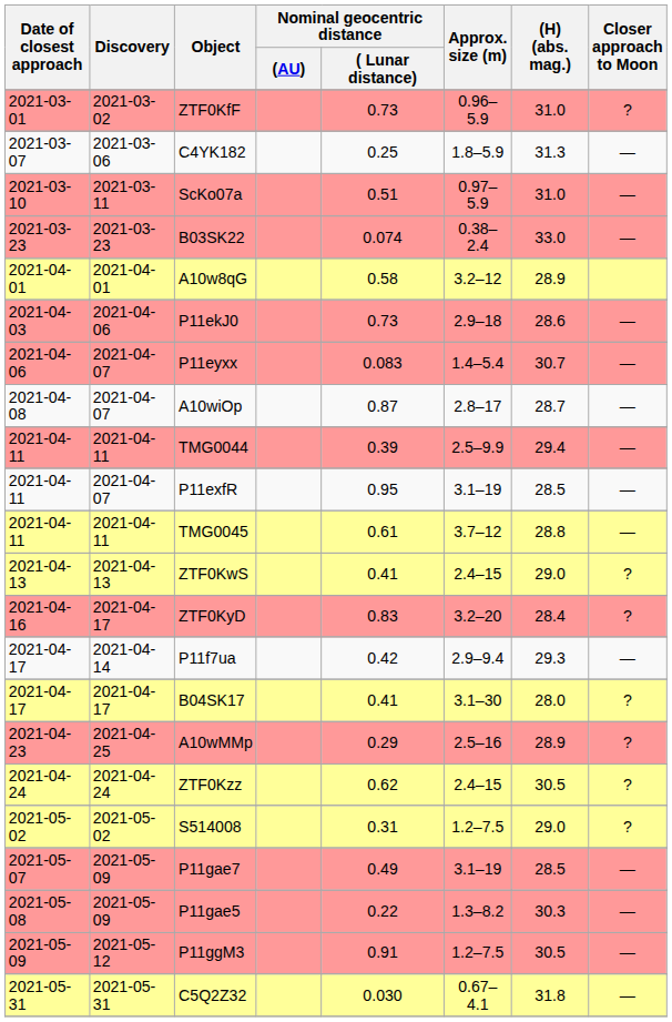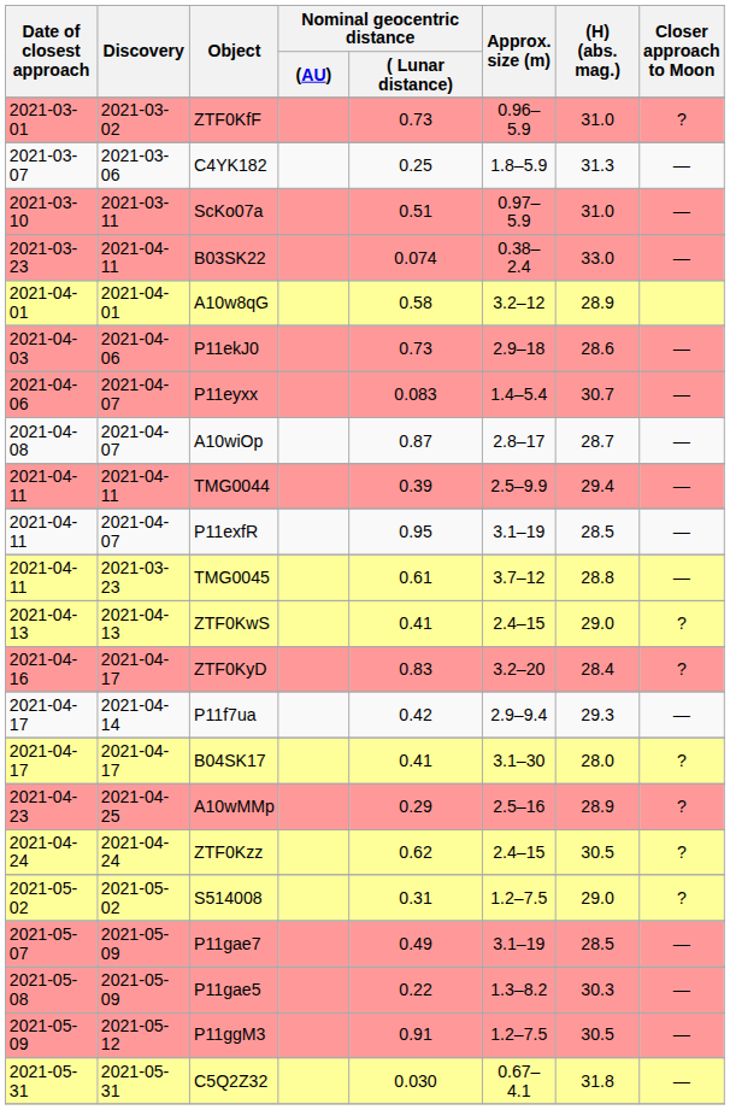 <table class="wikitable sortable" style="font-size: 0.9em;">
 <tr>
 <th rowspan=2>Date of<br>closest<br>approach</th>
 <th rowspan=2>Discovery</th>
 <th rowspan=2>Object</th>
 <th colspan=2>Nominal geocentric distance</th>
 <th rowspan=2 data-sort-type="number">Approx.<br>size (m)</th>
 <th rowspan=2>(H)<br>(abs. mag.)</th>
 <th rowspan=2>Closer<br>approach<br>to Moon<br></th>
 </tr>
 <tr>
 <th data-sort-type="number">(<a href='#'>AU</a>)</th>
 <th data-sort-type="number">( Lunar<br>distance)<br></th>
 </tr>
 <tr>
 </tr>
 <tr bgcolor="#ff9999">
 <td>2021-03-01</td>
 <td>2021-03-02</td>
 <td>ZTF0KfF</td>
 <td></td>
 <td align=center>0.73</td>
 <td align=center>0.96–5.9</td>
 <td align=center>31.0</td>
 <td align=center>?</td>
 </tr>
 <tr>
 </tr>
 <tr>
 <td>2021-03-07</td>
 <td>2021-03-06</td>
 <td>C4YK182</td>
 <td></td>
 <td align=center>0.25</td>
 <td align=center>1.8–5.9</td>
 <td align=center>31.3</td>
 <td align=center>—</td>
 </tr>
 <tr>
 </tr>
 <tr bgcolor="#ff9999">
 <td>2021-03-10</td>
 <td>2021-03-11</td>
 <td>ScKo07a</td>
 <td></td>
 <td align=center>0.51</td>
 <td align=center>0.97–5.9</td>
 <td align=center>31.0</td>
 <td align=center>—</td>
 </tr>
 <tr>
 </tr>
 <tr bgcolor="#ff9999">
 <td>2021-03-23</td>
-<td>2021-03-23</td>
+<td>2021-04-11</td>
 <td>B03SK22</td>
 <td></td>
 <td align=center>0.074</td>
 <td align=center>0.38–2.4</td>
 <td align=center>33.0</td>
 <td align=center>—</td>
 </tr>
 <tr>
 </tr>
 <tr bgcolor="#ffff99">
 <td>2021-04-01</td>
 <td>2021-04-01</td>
 <td>A10w8qG</td>
 <td></td>
 <td align=center>0.58</td>
 <td align=center>3.2–12</td>
 <td align=center>28.9</td>
 <td align=center></td>
 </tr>
 <tr>
 </tr>
 <tr bgcolor="#ff9999">
 <td>2021-04-03</td>
 <td>2021-04-06</td>
 <td>P11ekJ0</td>
 <td></td>
 <td align=center>0.73</td>
 <td align=center>2.9–18</td>
 <td align=center>28.6</td>
 <td align=center>—</td>
 </tr>
 <tr>
 </tr>
 <tr bgcolor="#ff9999">
 <td>2021-04-06</td>
 <td>2021-04-07</td>
 <td>P11eyxx</td>
 <td></td>
 <td align=center>0.083</td>
 <td align=center>1.4–5.4</td>
 <td align=center>30.7</td>
 <td align=center>—</td>
 </tr>
 <tr>
 </tr>
 <tr>
 <td>2021-04-08</td>
 <td>2021-04-07</td>
 <td>A10wiOp</td>
 <td></td>
 <td align=center>0.87</td>
 <td align=center>2.8–17</td>
 <td align=center>28.7</td>
 <td align=center>—</td>
 </tr>
 <tr>
 </tr>
 <tr bgcolor="#ff9999">
 <td>2021-04-11</td>
 <td>2021-04-11</td>
 <td>TMG0044</td>
 <td></td>
 <td align=center>0.39</td>
 <td align=center>2.5–9.9</td>
 <td align=center>29.4</td>
 <td align=center>—</td>
 </tr>
 <tr>
 </tr>
 <tr>
 <td>2021-04-11</td>
 <td>2021-04-07</td>
 <td>P11exfR</td>
 <td></td>
 <td align=center>0.95</td>
 <td align=center>3.1–19</td>
 <td align=center>28.5</td>
 <td align=center>—</td>
 </tr>
 <tr>
 </tr>
 <tr bgcolor="#ffff99">
 <td>2021-04-11</td>
-<td>2021-04-11</td>
+<td>2021-03-23</td>
 <td>TMG0045</td>
 <td></td>
 <td align=center>0.61</td>
 <td align=center>3.7–12</td>
 <td align=center>28.8</td>
 <td align=center>—</td>
 </tr>
 <tr>
 </tr>
 <tr bgcolor="#ffff99">
 <td>2021-04-13</td>
 <td>2021-04-13</td>
 <td>ZTF0KwS</td>
 <td></td>
 <td align=center>0.41</td>
 <td align=center>2.4–15</td>
 <td align=center>29.0</td>
 <td align=center>?</td>
 </tr>
 <tr>
 </tr>
 <tr bgcolor="#ff9999">
 <td>2021-04-16</td>
 <td>2021-04-17</td>
 <td>ZTF0KyD</td>
 <td></td>
 <td align=center>0.83</td>
 <td align=center>3.2–20</td>
 <td align=center>28.4</td>
 <td align=center>?</td>
 </tr>
 <tr>
 </tr>
 <tr>
 <td>2021-04-17</td>
 <td>2021-04-14</td>
 <td>P11f7ua</td>
 <td></td>
 <td align=center>0.42</td>
 <td align=center>2.9–9.4</td>
 <td align=center>29.3</td>
 <td align=center>—</td>
 </tr>
 <tr>
 </tr>
 <tr bgcolor="#ffff99">
 <td>2021-04-17</td>
 <td>2021-04-17</td>
 <td>B04SK17</td>
 <td></td>
 <td align=center>0.41</td>
 <td align=center>3.1–30</td>
 <td align=center>28.0</td>
 <td align=center>?</td>
 </tr>
 <tr>
 </tr>
 <tr bgcolor="#ff9999">
 <td>2021-04-23</td>
 <td>2021-04-25</td>
 <td>A10wMMp</td>
 <td></td>
 <td align=center>0.29</td>
 <td align=center>2.5–16</td>
 <td align=center>28.9</td>
 <td align=center>?</td>
 </tr>
 <tr>
 </tr>
 <tr bgcolor="#ffff99">
 <td>2021-04-24</td>
 <td>2021-04-24</td>
 <td>ZTF0Kzz</td>
 <td></td>
 <td align=center>0.62</td>
 <td align=center>2.4–15</td>
 <td align=center>30.5</td>
 <td align=center>?</td>
 </tr>
 <tr>
 </tr>
 <tr bgcolor="#ffff99">
 <td>2021-05-02</td>
 <td>2021-05-02</td>
 <td>S514008</td>
 <td></td>
 <td align=center>0.31</td>
 <td align=center>1.2–7.5</td>
 <td align=center>29.0</td>
 <td align=center>?</td>
 </tr>
 <tr>
 </tr>
 <tr bgcolor="#ff9999">
 <td>2021-05-07</td>
 <td>2021-05-09</td>
 <td>P11gae7</td>
 <td></td>
 <td align=center>0.49</td>
 <td align=center>3.1–19</td>
 <td align=center>28.5</td>
 <td align=center>—</td>
 </tr>
 <tr>
 </tr>
 <tr bgcolor="#ff9999">
 <td>2021-05-08</td>
 <td>2021-05-09</td>
 <td>P11gae5</td>
 <td></td>
 <td align=center>0.22</td>
 <td align=center>1.3–8.2</td>
 <td align=center>30.3</td>
 <td align=center>—</td>
 </tr>
 <tr>
 </tr>
 <tr bgcolor="#ff9999">
 <td>2021-05-09</td>
 <td>2021-05-12</td>
 <td>P11ggM3</td>
 <td></td>
 <td align=center>0.91</td>
 <td align=center>1.2–7.5</td>
 <td align=center>30.5</td>
 <td align=center>—</td>
 </tr>
 <tr>
 </tr>
 <tr bgcolor="#ffff99">
 <td>2021-05-31</td>
 <td>2021-05-31</td>
 <td>C5Q2Z32</td>
 <td></td>
 <td align=center>0.030</td>
 <td align=center>0.67–4.1</td>
 <td align=center>31.8</td>
 <td align=center>—</td>
 </tr>
 <tr>
 </tr>
 </table>
